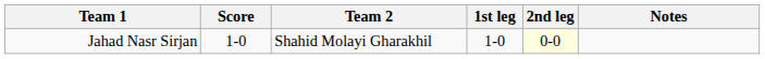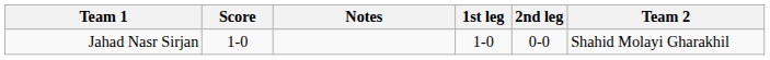 <table class="wikitable" style="text-align:center">
 <tr>
 <th width=195>Team 1</th>
 <th width=65>Score</th>
-<th width=195>Team 2</th>
+<th width=180>Notes</th>
 <th width=50>1st leg</th>
 <th width=50>2nd leg</th>
-<th width=180>Notes</th>
+<th width=195>Team 2</th>
 </tr>
 <tr>
 <td align="right">Jahad Nasr Sirjan</td>
 <td>1-0</td>
+<td></td>
+<td>1-0</td>
+<td>0-0</td>
 <td align="left">Shahid Molayi Gharakhil</td>
-<td>1-0</td>
-<td style="background: lightyellow;">0-0</td>
-<td></td>
 </tr>
 </table>
